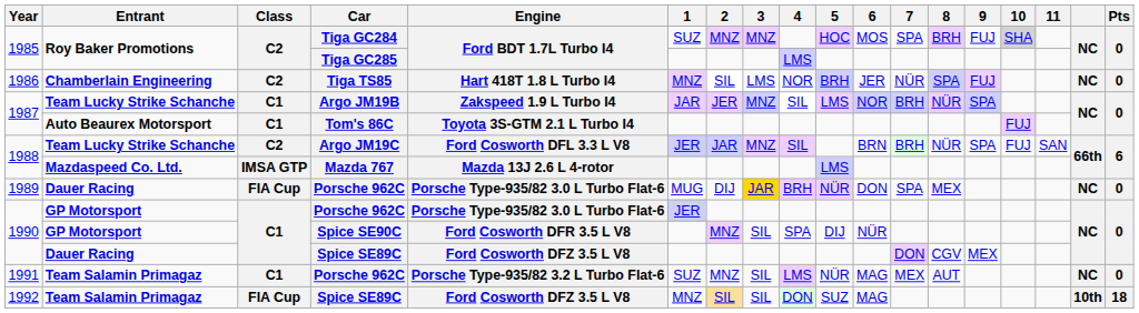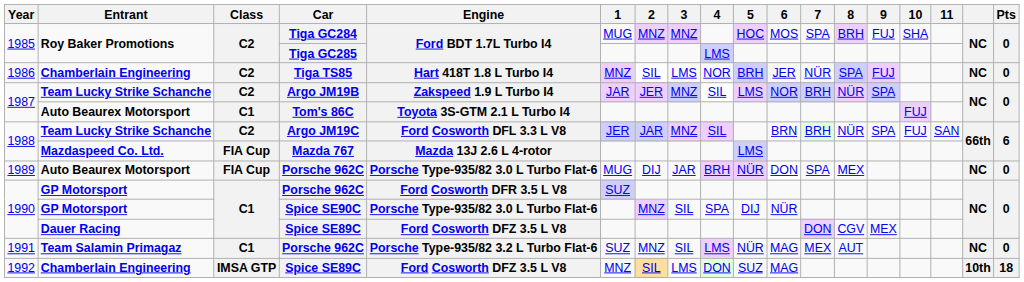 <table class="wikitable" style="text-align:center; font-size:85%">
 <tr>
 <th>Year</th>
 <th>Entrant</th>
 <th>Class</th>
 <th>Car</th>
 <th>Engine</th>
 <th>1</th>
 <th>2</th>
 <th>3</th>
 <th>4</th>
 <th>5</th>
 <th>6</th>
 <th>7</th>
 <th>8</th>
 <th>9</th>
 <th>10</th>
 <th>11</th>
 <th></th>
 <th>Pts</th>
 </tr>
 <tr>
 <td rowspan=2><a href='#'>1985</a></td>
 <td rowspan=2 align=left nowrap> <strong>Roy Baker Promotions</strong></td>
 <th rowspan=2>C2</th>
 <th nowrap><a href='#'>Tiga GC284</a></th>
 <th rowspan=2 nowrap><a href='#'>Ford</a> BDT 1.7L Turbo I4</th>
-<td><a href='#'>SUZ</a></td>
+<td><a href='#'>MUG</a></td>
 <td style="background:#EFCFFF;"><a href='#'>MNZ</a><br></td>
 <td style="background:#EFCFFF"><a href='#'>MNZ</a><br></td>
 <td></td>
 <td style="background:#EFCFFF;"><a href='#'>HOC</a><br></td>
 <td><a href='#'>MOS</a></td>
 <td><a href='#'>SPA</a></td>
 <td style="background:#EFCFFF;"><a href='#'>BRH</a><br></td>
 <td><a href='#'>FUJ</a></td>
-<td style="background: lightgrey;"><a href='#'>SHA</a></td>
+<td><a href='#'>SHA</a></td>
 <td></td>
 <th rowspan=2>NC</th>
 <th rowspan=2>0</th>
 </tr>
 <tr>
 <th nowrap><a href='#'>Tiga GC285</a></th>
 <td></td>
 <td></td>
 <td></td>
 <td style="background:#CFCFFF;"><a href='#'>LMS</a><br></td>
 <td></td>
 <td></td>
 <td></td>
 <td></td>
 <td></td>
 <td></td>
 <td></td>
 </tr>
 <tr>
 <td><a href='#'>1986</a></td>
 <td align="left" nowrap> <strong><a href='#'>Chamberlain Engineering</a></strong></td>
 <th>C2</th>
 <th nowrap><a href='#'>Tiga TS85</a></th>
 <th nowrap><a href='#'>Hart</a> 418T 1.8 L Turbo I4</th>
 <td style="background:#EFCFFF;"><a href='#'>MNZ</a><br></td>
 <td style="background:#FFFFFF;"><a href='#'>SIL</a><br></td>
 <td><a href='#'>LMS</a></td>
 <td><a href='#'>NOR</a></td>
 <td style="background:#CFCFFF;"><a href='#'>BRH</a><br></td>
 <td><a href='#'>JER</a></td>
 <td><a href='#'>NÜR</a></td>
 <td style="background:#CFCFFF;"><a href='#'>SPA</a><br></td>
 <td style="background:#EFCFFF;"><a href='#'>FUJ</a><br></td>
 <td></td>
 <td></td>
 <th>NC</th>
 <th>0</th>
 </tr>
 <tr>
 <td rowspan=2><a href='#'>1987</a></td>
 <td align="left" nowrap> <a href='#'><strong>Team Lucky Strike Schanche</strong></a></td>
-<th>C1</th>
+<th>C2</th>
 <th nowrap><a href='#'>Argo JM19B</a></th>
 <th nowrap><a href='#'>Zakspeed</a> 1.9 L Turbo I4</th>
 <td style="background:#EFCFFF;"><a href='#'>JAR</a><br></td>
 <td style="background:#EFCFFF;"><a href='#'>JER</a><br></td>
 <td style="background:#CFCFFF;"><a href='#'>MNZ</a><br></td>
 <td style="background:#FFFFFF;"><a href='#'>SIL</a><br></td>
 <td style="background:#EFCFFF;"><a href='#'>LMS</a><br></td>
 <td style="background:#CFCFFF;"><a href='#'>NOR</a><br></td>
 <td style="background:#CFCFFF;"><a href='#'>BRH</a><br></td>
 <td style="background:#EFCFFF;"><a href='#'>NÜR</a><br></td>
 <td style="background:#CFCFFF;"><a href='#'>SPA</a><br></td>
 <td></td>
 <td></td>
 <th rowspan=2>NC</th>
 <th rowspan=2>0</th>
 </tr>
 <tr>
 <td align="left" nowrap> <strong>Auto Beaurex Motorsport</strong></td>
 <th>C1</th>
 <th nowrap><a href='#'>Tom's 86C</a></th>
 <th nowrap><a href='#'>Toyota</a> 3S-GTM 2.1 L Turbo I4</th>
 <td></td>
 <td></td>
 <td></td>
 <td></td>
 <td></td>
 <td></td>
 <td></td>
 <td></td>
 <td></td>
 <td style="background:#EFCFFF;"><a href='#'>FUJ</a><br></td>
 <td></td>
 </tr>
 <tr>
 <td rowspan=2><a href='#'>1988</a></td>
 <td align="left" nowrap> <a href='#'><strong>Team Lucky Strike Schanche</strong></a></td>
 <th>C2</th>
 <th nowrap><a href='#'>Argo JM19C</a></th>
 <th nowrap><a href='#'>Ford</a> <a href='#'>Cosworth</a> DFL 3.3 L V8</th>
 <td style="background:#CFCFFF"><a href='#'>JER</a><br></td>
 <td style="background:#CFCFFF"><a href='#'>JAR</a><br></td>
 <td style="background:#EFCFFF"><a href='#'>MNZ</a><br></td>
 <td style="background:#EFCFFF"><a href='#'>SIL</a><br></td>
 <td></td>
 <td><a href='#'>BRN</a></td>
 <td style="background:#DFFFDF;"><a href='#'>BRH</a><br></td>
 <td><a href='#'>NÜR</a></td>
 <td><a href='#'>SPA</a></td>
 <td><a href='#'>FUJ</a></td>
 <td><a href='#'>SAN</a></td>
 <th rowspan=2>66th</th>
 <th rowspan=2>6</th>
 </tr>
 <tr>
 <td align="left"> <a href='#'><strong>Mazdaspeed Co. Ltd.</strong></a></td>
-<th nowrap>IMSA GTP</th>
+<th nowrap>FIA Cup</th>
 <th nowrap><a href='#'>Mazda 767</a></th>
 <th nowrap><a href='#'>Mazda</a> 13J 2.6 L 4-rotor</th>
 <td></td>
 <td></td>
 <td></td>
 <td></td>
 <td style="background:#cFCFFF;"><a href='#'>LMS</a><br></td>
 <td></td>
 <td></td>
 <td></td>
 <td></td>
 <td></td>
 <td></td>
 </tr>
 <tr>
 <td><a href='#'>1989</a></td>
-<td align="left" nowrap> <strong><a href='#'>Dauer Racing</a></strong></td>
+<td align="left" nowrap> <strong>Auto Beaurex Motorsport</strong></td>
 <th nowrap>FIA Cup</th>
 <th nowrap><a href='#'>Porsche 962C</a></th>
 <th nowrap><a href='#'>Porsche</a> Type-935/82 3.0 L Turbo Flat-6</th>
 <td><a href='#'>MUG</a></td>
 <td><a href='#'>DIJ</a></td>
-<td style="background: gold;"><a href='#'>JAR</a></td>
+<td><a href='#'>JAR</a></td>
 <td style="background:#EFCFFF;"><a href='#'>BRH</a><br></td>
 <td style="background:#EFCFFF;"><a href='#'>NÜR</a><br></td>
 <td style="background:#FFFFFF;"><a href='#'>DON</a><br></td>
 <td><a href='#'>SPA</a></td>
 <td><a href='#'>MEX</a></td>
 <td></td>
 <td></td>
 <td></td>
 <th>NC</th>
 <th>0</th>
 </tr>
 <tr>
 <td rowspan=3><a href='#'>1990</a></td>
 <td align="left" nowrap> <a href='#'><strong>GP Motorsport</strong></a></td>
 <th rowspan=3>C1</th>
 <th nowrap><a href='#'>Porsche 962C</a></th>
-<th nowrap><a href='#'>Porsche</a> Type-935/82 3.0 L Turbo Flat-6</th>
-<td style="background:#CFCFFF"><a href='#'>JER</a><br></td>
+<th nowrap><a href='#'>Ford</a> <a href='#'>Cosworth</a> DFR 3.5 L V8</th>
+<td style="background:#CFCFFF;"><a href='#'>SUZ</a><br></td>
 <td></td>
 <td></td>
 <td></td>
 <td></td>
 <td></td>
 <td></td>
 <td></td>
 <td></td>
 <td></td>
 <td></td>
 <th rowspan=3>NC</th>
 <th rowspan=3>0</th>
 </tr>
 <tr>
 <td align="left" nowrap> <a href='#'><strong>GP Motorsport</strong></a></td>
 <th nowrap><a href='#'>Spice SE90C</a></th>
-<th nowrap><a href='#'>Ford</a> <a href='#'>Cosworth</a> DFR 3.5 L V8</th>
+<th nowrap><a href='#'>Porsche</a> Type-935/82 3.0 L Turbo Flat-6</th>
 <td></td>
 <td style="background:#EFCFFF;"><a href='#'>MNZ</a><br></td>
 <td><a href='#'>SIL</a></td>
 <td><a href='#'>SPA</a></td>
 <td><a href='#'>DIJ</a></td>
 <td><a href='#'>NÜR</a></td>
 <td></td>
 <td></td>
 <td></td>
 <td></td>
 <td></td>
 </tr>
 <tr>
 <td align="left" nowrap> <strong><a href='#'>Dauer Racing</a></strong></td>
 <th nowrap><a href='#'>Spice SE89C</a></th>
 <th nowrap><a href='#'>Ford</a> <a href='#'>Cosworth</a> DFZ 3.5 L V8</th>
 <td></td>
 <td></td>
 <td></td>
 <td></td>
 <td></td>
 <td></td>
 <td style="background:#EFCFFF;"><a href='#'>DON</a><br></td>
 <td><a href='#'>CGV</a></td>
 <td><a href='#'>MEX</a></td>
 <td></td>
 <td></td>
 </tr>
 <tr>
 <td><a href='#'>1991</a></td>
 <td align="left" nowrap> <a href='#'><strong>Team Salamin Primagaz</strong></a></td>
 <th>C1</th>
 <th nowrap><a href='#'>Porsche 962C</a></th>
 <th nowrap><a href='#'>Porsche</a> Type-935/82 3.2 L Turbo Flat-6</th>
 <td><a href='#'>SUZ</a></td>
 <td><a href='#'>MNZ</a></td>
 <td><a href='#'>SIL</a></td>
 <td style="background:#EFCFFF;"><a href='#'>LMS</a><br></td>
 <td><a href='#'>NÜR</a></td>
 <td><a href='#'>MAG</a></td>
 <td><a href='#'>MEX</a></td>
 <td><a href='#'>AUT</a></td>
 <td></td>
 <td></td>
 <td></td>
 <th>NC</th>
 <th>0</th>
 </tr>
 <tr>
 <td><a href='#'>1992</a></td>
-<td align="left" nowrap> <a href='#'><strong>Team Salamin Primagaz</strong></a></td>
-<th nowrap>FIA Cup</th>
+<td align="left" nowrap> <strong><a href='#'>Chamberlain Engineering</a></strong></td>
+<th nowrap>IMSA GTP</th>
 <th nowrap><a href='#'>Spice SE89C</a></th>
 <th nowrap><a href='#'>Ford</a> <a href='#'>Cosworth</a> DFZ 3.5 L V8</th>
 <td><a href='#'>MNZ</a></td>
 <td style="background:#FFDF9F;"><a href='#'>SIL</a><br></td>
-<td><a href='#'>SIL</a></td>
+<td><a href='#'>LMS</a></td>
 <td style="background:#DFFFDF;"><a href='#'>DON</a><br></td>
 <td><a href='#'>SUZ</a></td>
 <td><a href='#'>MAG</a></td>
 <td></td>
 <td></td>
 <td></td>
 <td></td>
 <td></td>
 <th>10th</th>
 <th>18</th>
 </tr>
 </table>
